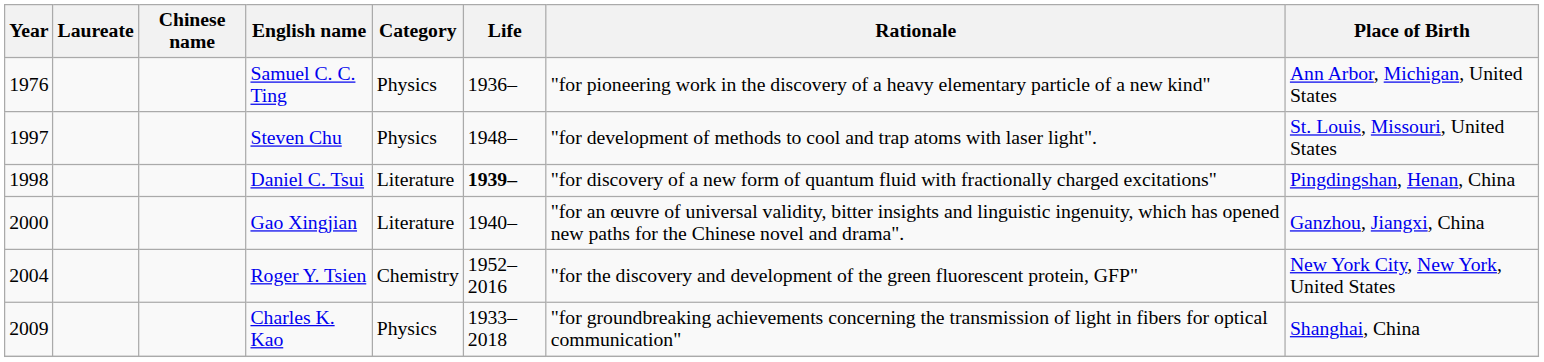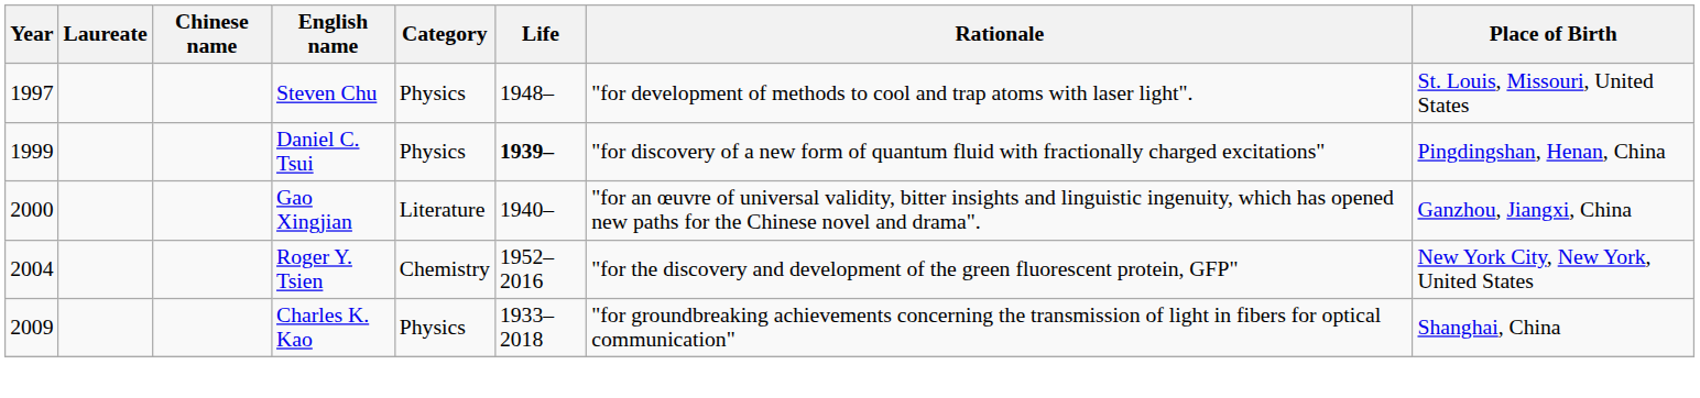 <table class="wikitable sortable">
 <tr>
 <th>Year</th>
 <th>Laureate</th>
 <th>Chinese name</th>
 <th>English name</th>
 <th>Category</th>
 <th>Life</th>
 <th>Rationale</th>
 <th>Place of Birth</th>
 </tr>
 <tr>
-<td>1976</td>
-<td></td>
-<td></td>
-<td><a href='#'>Samuel C. C. Ting</a></td>
-<td>Physics</td>
-<td>1936–</td>
-<td>"for pioneering work in the discovery of a heavy elementary particle of a new kind"</td>
-<td><a href='#'>Ann Arbor</a>, <a href='#'>Michigan</a>, United States</td>
-</tr>
-<tr>
 <td>1997</td>
 <td></td>
 <td></td>
 <td><a href='#'>Steven Chu</a></td>
 <td>Physics</td>
 <td>1948–</td>
 <td>"for development of methods to cool and trap atoms with laser light".</td>
 <td><a href='#'>St. Louis</a>, <a href='#'>Missouri</a>, United States</td>
 </tr>
 <tr>
-<td>1998</td>
+<td>1999</td>
 <td></td>
 <td></td>
 <td><a href='#'>Daniel C. Tsui</a></td>
-<td>Literature</td>
+<td>Physics</td>
 <td><strong>1939–</strong></td>
 <td>"for discovery of a new form of quantum fluid with fractionally charged excitations"</td>
 <td><a href='#'>Pingdingshan</a>, <a href='#'>Henan</a>, China</td>
 </tr>
 <tr>
 <td>2000</td>
 <td></td>
 <td></td>
 <td><a href='#'>Gao Xingjian</a></td>
 <td>Literature</td>
 <td>1940–</td>
 <td>"for an œuvre of universal validity, bitter insights and linguistic ingenuity, which has opened new paths for the Chinese novel and drama".</td>
 <td><a href='#'>Ganzhou</a>, <a href='#'>Jiangxi</a>, China</td>
 </tr>
 <tr>
 <td>2004</td>
 <td></td>
 <td></td>
 <td><a href='#'>Roger Y. Tsien</a></td>
 <td>Chemistry</td>
 <td>1952–2016</td>
 <td>"for the discovery and development of the green fluorescent protein, GFP"</td>
 <td><a href='#'>New York City</a>, <a href='#'>New York</a>, United States</td>
 </tr>
 <tr>
 <td>2009</td>
 <td></td>
 <td></td>
 <td><a href='#'>Charles K. Kao</a></td>
 <td>Physics</td>
 <td>1933–2018</td>
 <td>"for groundbreaking achievements concerning the transmission of light in fibers for optical communication"</td>
 <td><a href='#'>Shanghai</a>, China</td>
 </tr>
 <tr>
 </tr>
 </table>
